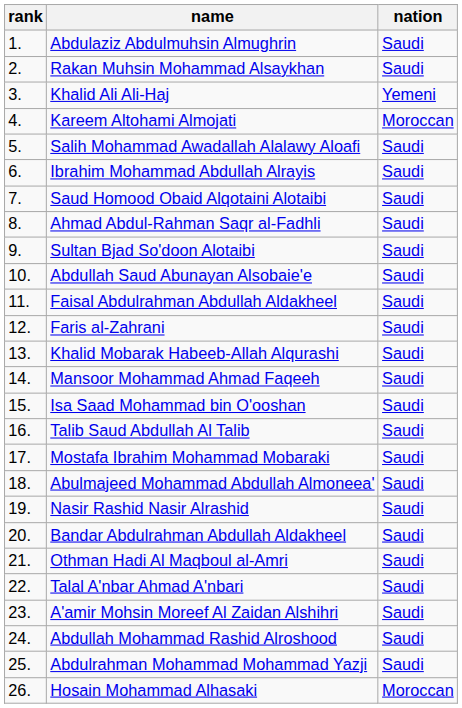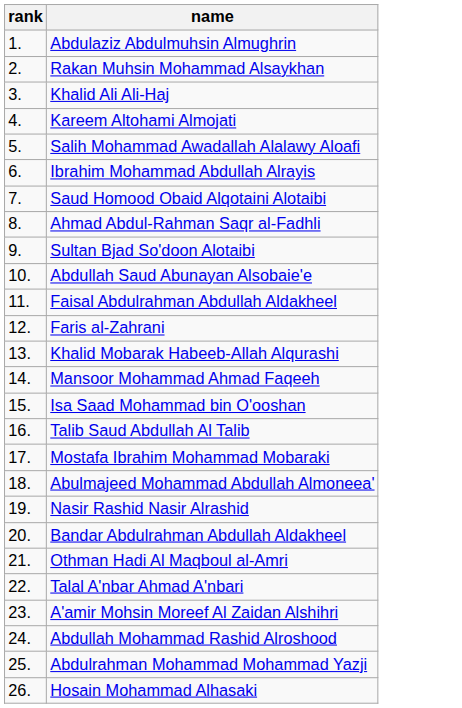 <table class="wikitable sortable">
 <tr>
 <th>rank</th>
 <th>name</th>
-<th>nation</th>
 </tr>
 <tr>
 <td>1.</td>
 <td><a href='#'>Abdulaziz Abdulmuhsin Almughrin</a></td>
-<td><a href='#'>Saudi</a></td>
 </tr>
 <tr>
 <td>2.</td>
 <td><a href='#'>Rakan Muhsin Mohammad Alsaykhan</a></td>
-<td><a href='#'>Saudi</a></td>
 </tr>
 <tr>
 <td>3.</td>
 <td><a href='#'>Khalid Ali Ali-Haj</a></td>
-<td><a href='#'>Yemeni</a></td>
 </tr>
 <tr>
 <td>4.</td>
 <td><a href='#'>Kareem Altohami Almojati</a></td>
-<td><a href='#'>Moroccan</a></td>
 </tr>
 <tr>
 <td>5.</td>
 <td><a href='#'>Salih Mohammad Awadallah Alalawy Aloafi</a></td>
-<td><a href='#'>Saudi</a></td>
 </tr>
 <tr>
 <td>6.</td>
 <td><a href='#'>Ibrahim Mohammad Abdullah Alrayis</a></td>
-<td><a href='#'>Saudi</a></td>
 </tr>
 <tr>
 <td>7.</td>
 <td><a href='#'>Saud Homood Obaid Alqotaini Alotaibi</a></td>
-<td><a href='#'>Saudi</a></td>
 </tr>
 <tr>
 <td>8.</td>
 <td><a href='#'>Ahmad Abdul-Rahman Saqr al-Fadhli</a></td>
-<td><a href='#'>Saudi</a></td>
 </tr>
 <tr>
 <td>9.</td>
 <td><a href='#'>Sultan Bjad So'doon Alotaibi</a></td>
-<td><a href='#'>Saudi</a></td>
 </tr>
 <tr>
 <td>10.</td>
 <td><a href='#'>Abdullah Saud Abunayan Alsobaie'e</a></td>
-<td><a href='#'>Saudi</a></td>
 </tr>
 <tr>
 <td>11.</td>
 <td><a href='#'>Faisal Abdulrahman Abdullah Aldakheel</a></td>
-<td><a href='#'>Saudi</a></td>
 </tr>
 <tr>
 <td>12.</td>
 <td><a href='#'>Faris al-Zahrani</a></td>
-<td><a href='#'>Saudi</a></td>
 </tr>
 <tr>
 <td>13.</td>
 <td><a href='#'>Khalid Mobarak Habeeb-Allah Alqurashi</a></td>
-<td><a href='#'>Saudi</a></td>
 </tr>
 <tr>
 <td>14.</td>
 <td><a href='#'>Mansoor Mohammad Ahmad Faqeeh</a></td>
-<td><a href='#'>Saudi</a></td>
 </tr>
 <tr>
 <td>15.</td>
 <td><a href='#'>Isa Saad Mohammad bin O'ooshan</a></td>
-<td><a href='#'>Saudi</a></td>
 </tr>
 <tr>
 <td>16.</td>
 <td><a href='#'>Talib Saud Abdullah Al Talib</a></td>
-<td><a href='#'>Saudi</a></td>
 </tr>
 <tr>
 <td>17.</td>
 <td><a href='#'>Mostafa Ibrahim Mohammad Mobaraki</a></td>
-<td><a href='#'>Saudi</a></td>
 </tr>
 <tr>
 <td>18.</td>
 <td><a href='#'>Abulmajeed Mohammad Abdullah Almoneea'</a></td>
-<td><a href='#'>Saudi</a></td>
 </tr>
 <tr>
 <td>19.</td>
 <td><a href='#'>Nasir Rashid Nasir Alrashid</a></td>
-<td><a href='#'>Saudi</a></td>
 </tr>
 <tr>
 <td>20.</td>
 <td><a href='#'>Bandar Abdulrahman Abdullah Aldakheel</a></td>
-<td><a href='#'>Saudi</a></td>
 </tr>
 <tr>
 <td>21.</td>
 <td><a href='#'>Othman Hadi Al Maqboul al-Amri</a></td>
-<td><a href='#'>Saudi</a></td>
 </tr>
 <tr>
 <td>22.</td>
 <td><a href='#'>Talal A'nbar Ahmad A'nbari</a></td>
-<td><a href='#'>Saudi</a></td>
 </tr>
 <tr>
 <td>23.</td>
 <td><a href='#'>A'amir Mohsin Moreef Al Zaidan Alshihri</a></td>
-<td><a href='#'>Saudi</a></td>
 </tr>
 <tr>
 <td>24.</td>
 <td><a href='#'>Abdullah Mohammad Rashid Alroshood</a></td>
-<td><a href='#'>Saudi</a></td>
 </tr>
 <tr>
 <td>25.</td>
 <td><a href='#'>Abdulrahman Mohammad Mohammad Yazji</a></td>
-<td><a href='#'>Saudi</a></td>
 </tr>
 <tr>
 <td>26.</td>
 <td><a href='#'>Hosain Mohammad Alhasaki</a></td>
-<td><a href='#'>Moroccan</a></td>
 </tr>
 </table>
